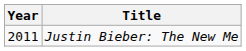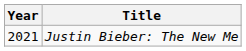 <table class="wikitable sortable">
 <tr>
 <th>Year</th>
 <th>Title</th>
 </tr>
 <tr>
-<td>2011</td>
+<td>2021</td>
 <td><em>Justin Bieber: The New Me</em></td>
 </tr>
 </table>
